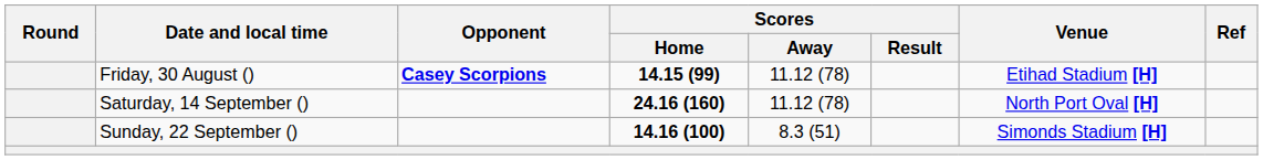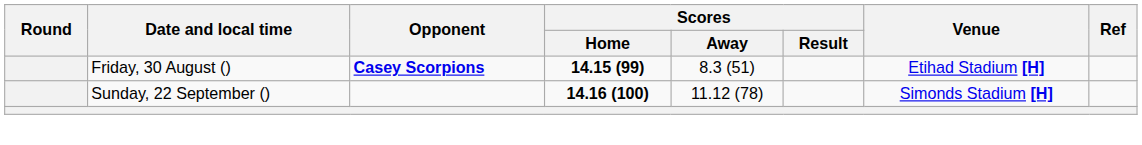 <table class="wikitable plainrowheaders" style="margin:1em auto; font-size:90%; width:80%; text-align:center;">
 <tr>
 <th scope="col" rowspan=2>Round</th>
 <th scope="col" rowspan=2>Date and local time</th>
 <th scope="col" rowspan=2>Opponent</th>
 <th scope="col" colspan=3>Scores</th>
 <th scope="col" rowspan=2>Venue</th>
 <th scope="col" rowspan=2>Ref</th>
 </tr>
 <tr>
 <th scope="col">Home</th>
 <th scope="col">Away</th>
 <th scope="col">Result</th>
 </tr>
 <tr>
 <th scope="row"></th>
 <td align=left>Friday, 30 August ()</td>
 <td align=left><strong><a href='#'>Casey Scorpions</a></strong></td>
 <td><strong>14.15 (99)</strong></td>
-<td>11.12 (78)</td>
+<td>8.3 (51)</td>
 <td></td>
 <td><a href='#'>Etihad Stadium</a> <span></span><a href='#'><strong>[H]</strong></a></td>
-<td></td>
-</tr>
-<tr>
-<th scope="row"></th>
-<td align=left>Saturday, 14 September ()</td>
-<td align=left></td>
-<td><strong>24.16 (160)</strong></td>
-<td>11.12 (78)</td>
-<td></td>
-<td><a href='#'>North Port Oval</a> <span></span><a href='#'><strong>[H]</strong></a></td>
 <td></td>
 </tr>
 <tr>
 <th scope="row"></th>
 <td align=left>Sunday, 22 September ()</td>
 <td align=left></td>
 <td><strong>14.16 (100)</strong></td>
-<td>8.3 (51)</td>
+<td>11.12 (78)</td>
 <td></td>
 <td><a href='#'>Simonds Stadium</a> <span></span><a href='#'><strong>[H]</strong></a></td>
 <td></td>
 </tr>
 <tr class="sortbottom">
 <th scope="row" colspan=8></th>
 </tr>
 </table>
